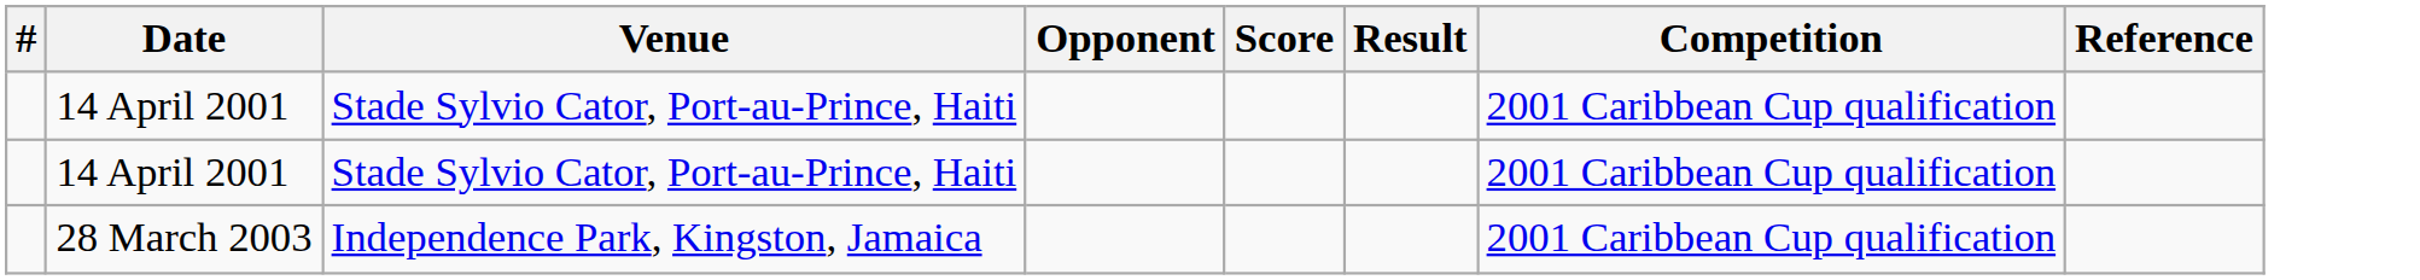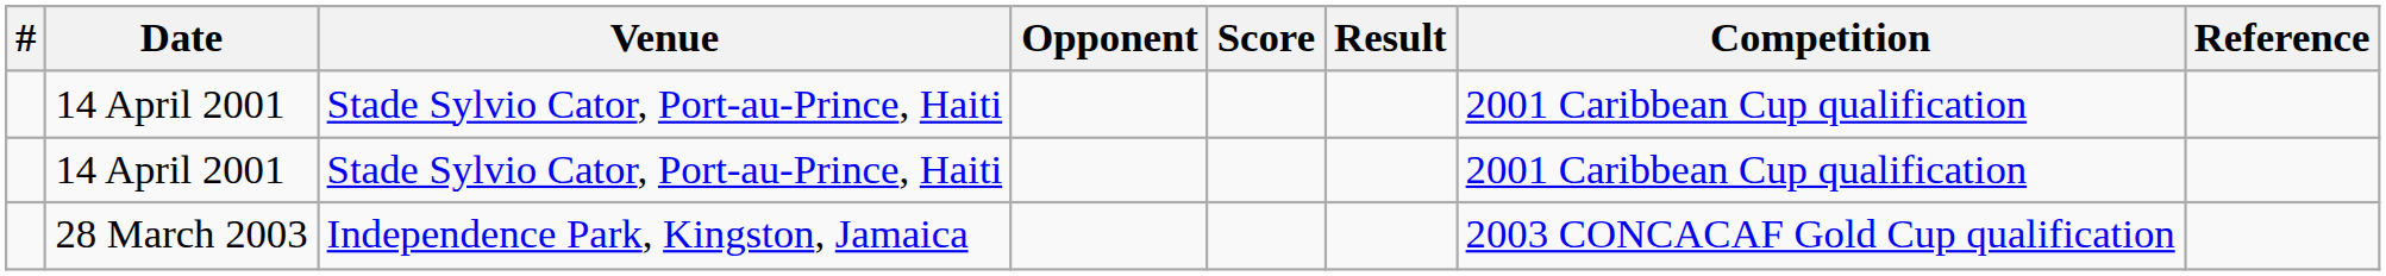 <table class="wikitable">
 <tr>
 <th>#</th>
 <th>Date</th>
 <th>Venue</th>
 <th>Opponent</th>
 <th>Score</th>
 <th>Result</th>
 <th>Competition</th>
 <th>Reference</th>
 </tr>
 <tr>
 <td></td>
 <td>14 April 2001</td>
 <td><a href='#'>Stade Sylvio Cator</a>, <a href='#'>Port-au-Prince</a>, <a href='#'>Haiti</a></td>
 <td></td>
 <td></td>
 <td></td>
 <td><a href='#'>2001 Caribbean Cup qualification</a></td>
 <td></td>
 </tr>
 <tr>
 <td></td>
 <td>14 April 2001</td>
 <td><a href='#'>Stade Sylvio Cator</a>, <a href='#'>Port-au-Prince</a>, <a href='#'>Haiti</a></td>
 <td></td>
 <td></td>
 <td></td>
 <td><a href='#'>2001 Caribbean Cup qualification</a></td>
 <td></td>
 </tr>
 <tr>
 <td></td>
 <td>28 March 2003</td>
 <td><a href='#'>Independence Park</a>, <a href='#'>Kingston</a>, <a href='#'>Jamaica</a></td>
 <td></td>
 <td></td>
 <td></td>
-<td><a href='#'>2001 Caribbean Cup qualification</a></td>
+<td><a href='#'>2003 CONCACAF Gold Cup qualification</a></td>
 <td></td>
 </tr>
 </table>
